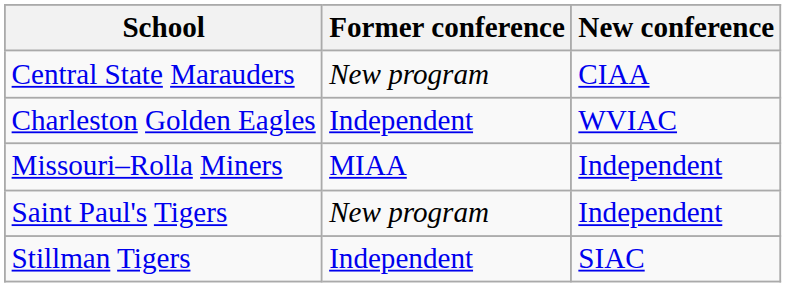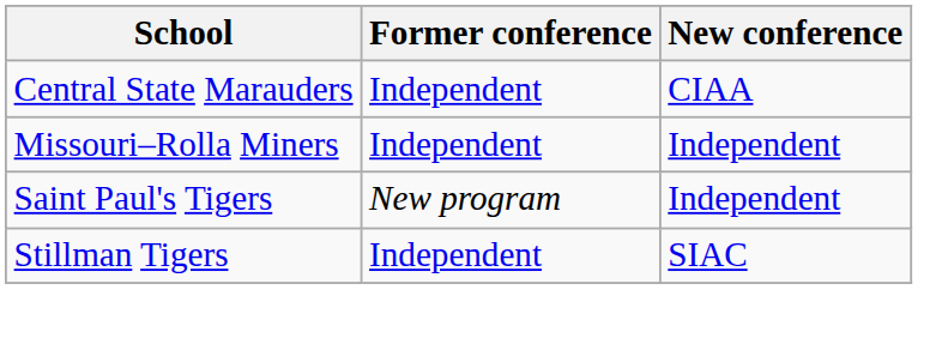 <table class="wikitable sortable">
 <tr>
 <th>School</th>
 <th>Former conference</th>
 <th>New conference</th>
 </tr>
 <tr>
 <td><a href='#'>Central State</a> <a href='#'>Marauders</a></td>
-<td><em>New program</em></td>
+<td><a href='#'>Independent</a></td>
 <td><a href='#'>CIAA</a></td>
 </tr>
 <tr>
-<td><a href='#'>Charleston</a> <a href='#'>Golden Eagles</a></td>
+<td><a href='#'>Missouri–Rolla</a> <a href='#'>Miners</a></td>
 <td><a href='#'>Independent</a></td>
-<td><a href='#'>WVIAC</a></td>
-</tr>
-<tr>
-<td><a href='#'>Missouri–Rolla</a> <a href='#'>Miners</a></td>
-<td><a href='#'>MIAA</a></td>
 <td><a href='#'>Independent</a></td>
 </tr>
 <tr>
 <td><a href='#'>Saint Paul's</a> <a href='#'>Tigers</a></td>
 <td><em>New program</em></td>
 <td><a href='#'>Independent</a></td>
 </tr>
 <tr>
 <td><a href='#'>Stillman</a> <a href='#'>Tigers</a></td>
 <td><a href='#'>Independent</a></td>
 <td><a href='#'>SIAC</a></td>
 </tr>
 </table>
